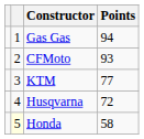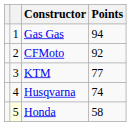 <table class="wikitable" style="font-size: 95%;">
 <tr>
 <th></th>
 <th></th>
 <th>Constructor</th>
 <th>Points</th>
 </tr>
 <tr>
 <td></td>
 <td align=center>1</td>
 <td> <a href='#'>Gas Gas</a></td>
 <td align=left>94</td>
 </tr>
 <tr>
 <td></td>
 <td align=center>2</td>
 <td> <a href='#'>CFMoto</a></td>
-<td align=left>93</td>
+<td align=left>92</td>
 </tr>
 <tr>
 <td></td>
 <td align=center>3</td>
 <td> <a href='#'>KTM</a></td>
 <td align=left>77</td>
 </tr>
 <tr>
 <td></td>
 <td align=center>4</td>
 <td> <a href='#'>Husqvarna</a></td>
-<td align=left>72</td>
+<td align=left>74</td>
 </tr>
 <tr>
 <td></td>
 <td align=center style="background: lightyellow;">5</td>
 <td> <a href='#'>Honda</a></td>
 <td align=left>58</td>
 </tr>
 </table>
